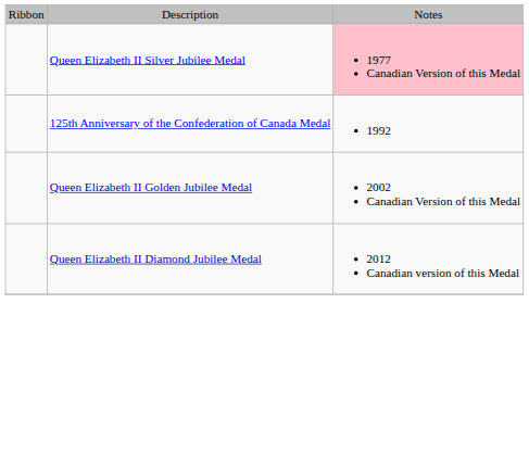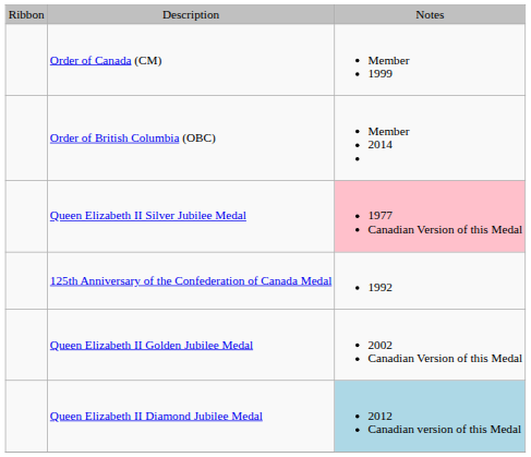 <table class="wikitable" style="margin:1em auto;">
 <tr style="background:silver;" align="center">
 <td>Ribbon</td>
 <td>Description</td>
 <td>Notes</td>
+</tr>
+<tr>
+<td></td>
+<td><a href='#'>Order of Canada</a> (CM)</td>
+<td><br><ul><li>Member</li><li>1999</li></ul></td>
+</tr>
+<tr>
+<td></td>
+<td><a href='#'>Order of British Columbia</a> (OBC)</td>
+<td><br><ul><li>Member</li><li>2014</li><li></li></ul></td>
 </tr>
 <tr>
 <td></td>
 <td><a href='#'>Queen Elizabeth II Silver Jubilee Medal</a></td>
 <td style="background: pink;"><br><ul><li>1977</li><li>Canadian Version of this Medal</li></ul></td>
 </tr>
 <tr>
 <td></td>
 <td><a href='#'>125th Anniversary of the Confederation of Canada Medal</a></td>
 <td><br><ul><li>1992</li></ul></td>
 </tr>
 <tr>
 <td></td>
 <td><a href='#'>Queen Elizabeth II Golden Jubilee Medal</a></td>
 <td><br><ul><li>2002</li><li>Canadian Version of this Medal</li></ul></td>
 </tr>
 <tr>
 <td></td>
 <td><a href='#'>Queen Elizabeth II Diamond Jubilee Medal</a></td>
-<td><br><ul><li>2012</li><li>Canadian version of this Medal</li></ul></td>
+<td style="background: lightblue;"><br><ul><li>2012</li><li>Canadian version of this Medal</li></ul></td>
 </tr>
 <tr>
 </tr>
 </table>
